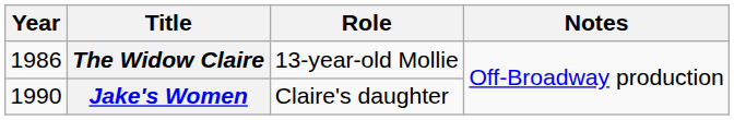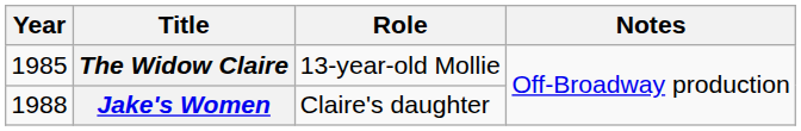 <table class="wikitable plainrowheaders sortable">
 <tr>
 <th scope="col">Year</th>
 <th scope="col">Title</th>
 <th scope="col">Role</th>
 <th scope="col" class="unsortable">Notes</th>
 </tr>
 <tr>
-<td>1986</td>
+<td>1985</td>
 <th scope="row"><em>The Widow Claire</em></th>
 <td>13-year-old Mollie</td>
 <td rowspan="2"><a href='#'>Off-Broadway</a> production</td>
 </tr>
 <tr>
-<td>1990</td>
+<td>1988</td>
 <th scope="row"><em><a href='#'>Jake's Women</a></em></th>
 <td>Claire's daughter</td>
 </tr>
 </table>
